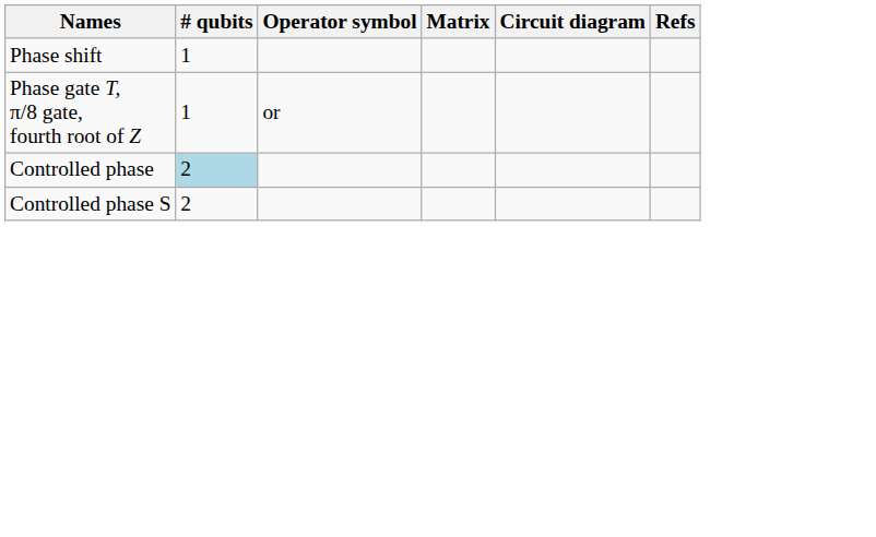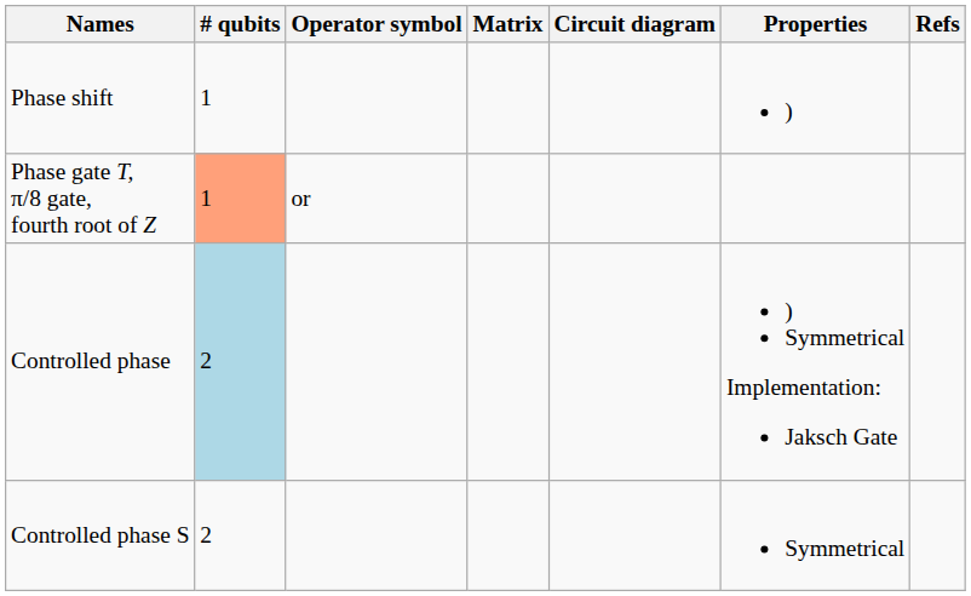 <table class="wikitable">
 <tr>
 <th>Names</th>
 <th># qubits</th>
 <th>Operator symbol</th>
 <th>Matrix</th>
 <th>Circuit diagram</th>
+<th>Properties</th>
 <th>Refs</th>
 </tr>
 <tr>
 <td>Phase shift</td>
 <td>1</td>
 <td></td>
 <td></td>
 <td></td>
+<td><br><ul><li>)</li></ul></td>
 <td></td>
 </tr>
 <tr>
 <td>Phase gate <em>T,</em><br>π/8 gate,<br>fourth root of <em>Z</em></td>
-<td>1</td>
+<td style="background: lightsalmon;">1</td>
 <td><em></em> or <em></em></td>
+<td></td>
 <td></td>
 <td></td>
 <td></td>
 </tr>
 <tr>
 <td>Controlled phase</td>
 <td style="background: lightblue;">2</td>
 <td></td>
 <td></td>
 <td></td>
+<td><br><ul><li>)</li><li>Symmetrical</li></ul>Implementation:<ul><li>Jaksch Gate</li></ul></td>
 <td></td>
 </tr>
 <tr>
 <td>Controlled phase S</td>
 <td>2</td>
 <td></td>
 <td></td>
 <td></td>
+<td><br><ul><li>Symmetrical</li></ul></td>
 <td></td>
 </tr>
 </table>
